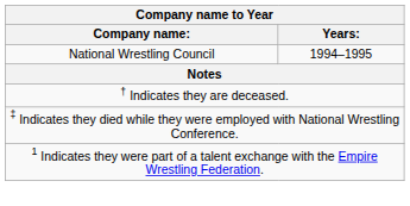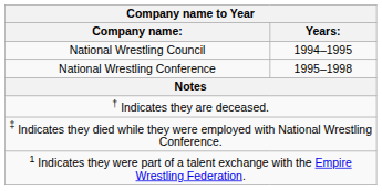 <table class="wikitable" width="70%" style="font-size:85%; text-align:center;">
 <tr>
 <th colspan="2">Company name to Year</th>
 </tr>
 <tr>
 <th>Company name:</th>
 <th>Years:</th>
 </tr>
 <tr>
 <td>National Wrestling Council</td>
 <td>1994–1995</td>
+</tr>
+<tr>
+<td>National Wrestling Conference</td>
+<td>1995–1998</td>
 </tr>
 <tr>
 <th colspan="2">Notes</th>
 </tr>
 <tr>
 <td colspan="2"><sup>†</sup> Indicates they are deceased.</td>
 </tr>
 <tr>
 <td colspan="2"><sup>‡</sup> Indicates they died while they were employed with National Wrestling Conference.</td>
 </tr>
 <tr>
 <td colspan="2"><sup>1</sup> Indicates they were part of a talent exchange with the <a href='#'>Empire Wrestling Federation</a>.</td>
 </tr>
 </table>
